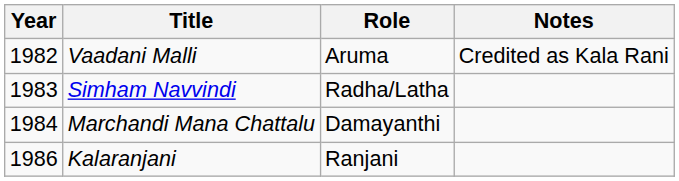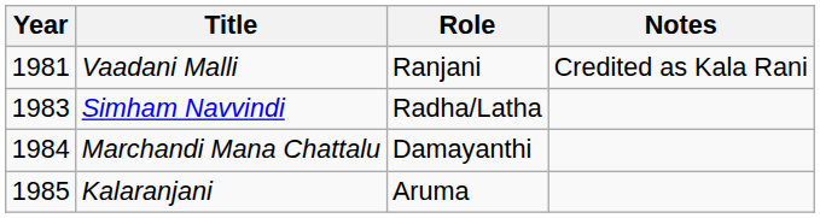 <table class="wikitable sortable">
 <tr>
 <th scope="col">Year</th>
 <th scope="col">Title</th>
 <th scope="col">Role</th>
 <th class="unsortable" scope="col">Notes</th>
 </tr>
 <tr>
-<td>1982</td>
+<td>1981</td>
 <td><em>Vaadani Malli</em></td>
-<td>Aruma</td>
+<td>Ranjani</td>
 <td>Credited as Kala Rani </td>
 </tr>
 <tr>
 <td>1983</td>
 <td><em><a href='#'>Simham Navvindi</a></em></td>
 <td>Radha/Latha</td>
 <td></td>
 </tr>
 <tr>
 <td>1984</td>
 <td><em>Marchandi Mana Chattalu</em></td>
 <td>Damayanthi</td>
 <td></td>
 </tr>
 <tr>
-<td>1986</td>
+<td>1985</td>
 <td><em>Kalaranjani</em></td>
-<td>Ranjani</td>
+<td>Aruma</td>
 <td></td>
 </tr>
 </table>
